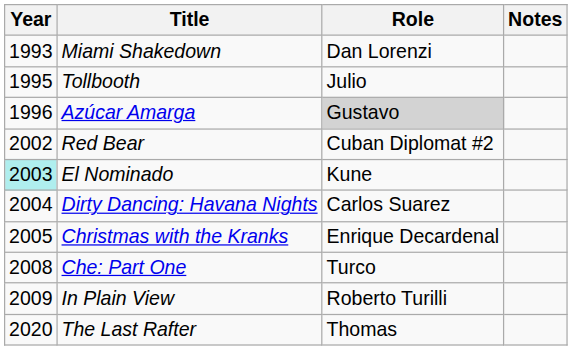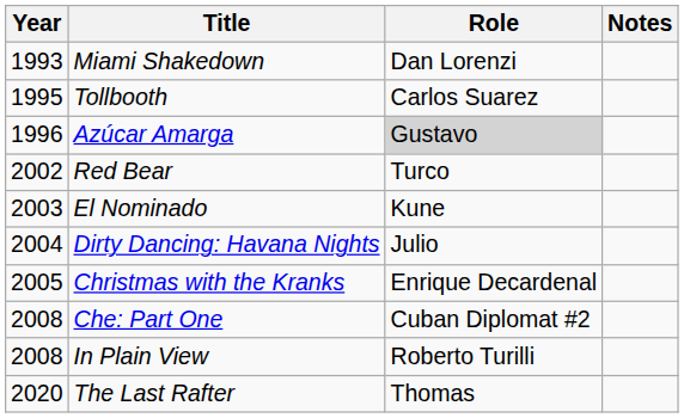 <table class="wikitable sortable">
 <tr>
 <th>Year</th>
 <th>Title</th>
 <th>Role</th>
 <th>Notes</th>
 </tr>
 <tr>
 <td>1993</td>
 <td><em>Miami Shakedown</em></td>
 <td>Dan Lorenzi</td>
 <td></td>
 </tr>
 <tr>
 <td>1995</td>
 <td><em>Tollbooth</em></td>
-<td>Julio</td>
+<td>Carlos Suarez</td>
 <td></td>
 </tr>
 <tr>
 <td>1996</td>
 <td><em><a href='#'>Azúcar Amarga</a></em></td>
 <td style="background: lightgrey;">Gustavo</td>
 <td></td>
 </tr>
 <tr>
 <td>2002</td>
 <td><em>Red Bear</em></td>
-<td>Cuban Diplomat #2</td>
+<td>Turco</td>
 <td></td>
 </tr>
 <tr>
-<td style="background: paleturquoise;">2003</td>
+<td>2003</td>
 <td><em>El Nominado</em></td>
 <td>Kune</td>
 <td></td>
 </tr>
 <tr>
 <td>2004</td>
 <td><em><a href='#'>Dirty Dancing: Havana Nights</a></em></td>
-<td>Carlos Suarez</td>
+<td>Julio</td>
 <td></td>
 </tr>
 <tr>
 <td>2005</td>
 <td><em><a href='#'>Christmas with the Kranks</a></em></td>
 <td>Enrique Decardenal</td>
 <td></td>
 </tr>
 <tr>
 <td>2008</td>
 <td><em><a href='#'>Che: Part One</a></em></td>
-<td>Turco</td>
+<td>Cuban Diplomat #2</td>
 <td></td>
 </tr>
 <tr>
-<td>2009</td>
+<td>2008</td>
 <td><em>In Plain View</em></td>
 <td>Roberto Turilli</td>
 <td></td>
 </tr>
 <tr>
 <td>2020</td>
 <td><em>The Last Rafter</em></td>
 <td>Thomas</td>
 <td></td>
 </tr>
 </table>
